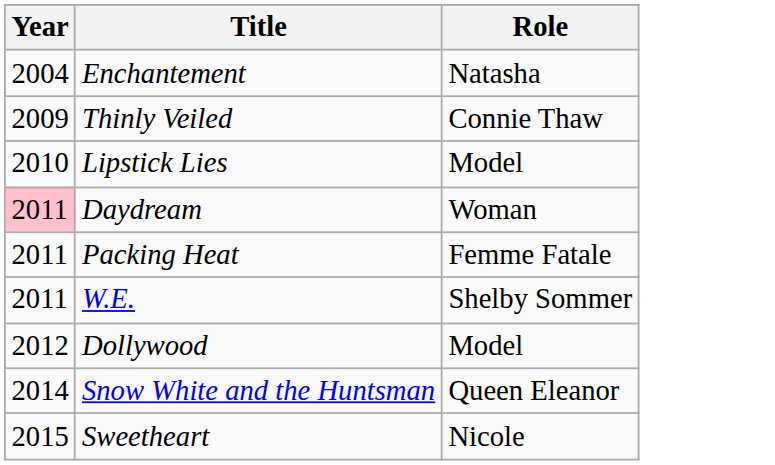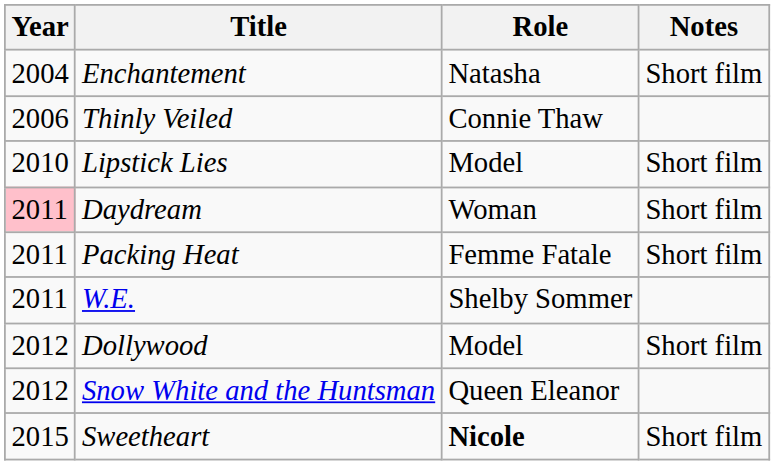 <table class="wikitable sortable">
 <tr>
 <th>Year</th>
 <th>Title</th>
 <th>Role</th>
+<th class="unsortable">Notes</th>
 </tr>
 <tr>
 <td>2004</td>
 <td><em>Enchantement</em></td>
 <td>Natasha</td>
+<td>Short film</td>
 </tr>
 <tr>
-<td>2009</td>
+<td>2006</td>
 <td><em>Thinly Veiled</em></td>
 <td>Connie Thaw</td>
+<td></td>
 </tr>
 <tr>
 <td>2010</td>
 <td><em>Lipstick Lies</em></td>
 <td>Model</td>
+<td>Short film</td>
 </tr>
 <tr>
 <td style="background: pink;">2011</td>
 <td><em>Daydream</em></td>
 <td>Woman</td>
+<td>Short film</td>
 </tr>
 <tr>
 <td>2011</td>
 <td><em>Packing Heat</em></td>
 <td>Femme Fatale</td>
+<td>Short film</td>
 </tr>
 <tr>
 <td>2011</td>
 <td><em><a href='#'>W.E.</a></em></td>
 <td>Shelby Sommer</td>
+<td></td>
 </tr>
 <tr>
 <td>2012</td>
 <td><em>Dollywood</em></td>
 <td>Model</td>
+<td>Short film</td>
 </tr>
 <tr>
-<td>2014</td>
+<td>2012</td>
 <td><em><a href='#'>Snow White and the Huntsman</a></em></td>
 <td>Queen Eleanor</td>
+<td></td>
 </tr>
 <tr>
 <td>2015</td>
 <td><em>Sweetheart</em></td>
-<td>Nicole</td>
+<td><strong>Nicole</strong></td>
+<td>Short film</td>
 </tr>
 </table>
